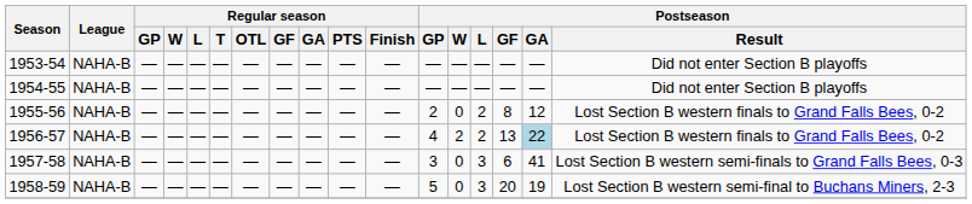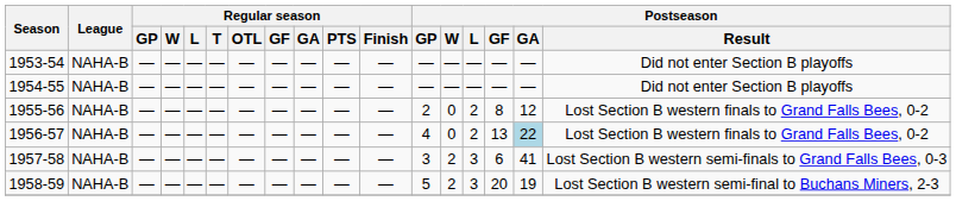 <table class="wikitable plainrowheaders"  style="text-align: center; font-size: 95%">
 <tr align="center" style="font-size: small; font-weight:bold; background-color:#dddddd; padding:5px;">
 <th rowspan="2" scope="col">Season</th>
 <th rowspan="2" scope="col">League</th>
 <th colspan="9">Regular season</th>
 <th colspan="9">Postseason</th>
 </tr>
 <tr>
 <th scope="col">GP</th>
 <th scope="col">W</th>
 <th scope="col">L</th>
 <th scope="col">T</th>
 <th scope="col">OTL</th>
 <th scope="col">GF</th>
 <th scope="col">GA</th>
 <th scope="col">PTS</th>
 <th scope="col">Finish</th>
 <th scope="col">GP</th>
 <th scope="col">W</th>
 <th scope="col">L</th>
 <th scope="col">GF</th>
 <th scope="col">GA</th>
 <th scope="col">Result</th>
 </tr>
 <tr>
 <td scope="row">1953-54</td>
 <td>NAHA-B</td>
 <td>—</td>
 <td>—</td>
 <td>—</td>
 <td>—</td>
 <td>—</td>
 <td>—</td>
 <td>—</td>
 <td>—</td>
 <td>—</td>
 <td>—</td>
 <td>—</td>
 <td>—</td>
 <td>—</td>
 <td>—</td>
 <td>Did not enter Section B playoffs</td>
 </tr>
 <tr>
 <td scope="row">1954-55</td>
 <td>NAHA-B</td>
 <td>—</td>
 <td>—</td>
 <td>—</td>
 <td>—</td>
 <td>—</td>
 <td>—</td>
 <td>—</td>
 <td>—</td>
 <td>—</td>
 <td>—</td>
 <td>—</td>
 <td>—</td>
 <td>—</td>
 <td>—</td>
 <td>Did not enter Section B playoffs</td>
 </tr>
 <tr>
 <td scope="row">1955-56</td>
 <td>NAHA-B</td>
 <td>—</td>
 <td>—</td>
 <td>—</td>
 <td>—</td>
 <td>—</td>
 <td>—</td>
 <td>—</td>
 <td>—</td>
 <td>—</td>
 <td>2</td>
 <td>0</td>
 <td>2</td>
 <td>8</td>
 <td>12</td>
 <td>Lost Section B western finals to <a href='#'>Grand Falls Bees</a>, 0-2</td>
 </tr>
 <tr>
 <td scope="row">1956-57</td>
 <td>NAHA-B</td>
 <td>—</td>
 <td>—</td>
 <td>—</td>
 <td>—</td>
 <td>—</td>
 <td>—</td>
 <td>—</td>
 <td>—</td>
 <td>—</td>
 <td>4</td>
-<td>2</td>
+<td>0</td>
 <td>2</td>
 <td>13</td>
 <td style="background: lightblue;">22</td>
 <td>Lost Section B western finals to <a href='#'>Grand Falls Bees</a>, 0-2</td>
 </tr>
 <tr>
 <td scope="row">1957-58</td>
 <td>NAHA-B</td>
 <td>—</td>
 <td>—</td>
 <td>—</td>
 <td>—</td>
 <td>—</td>
 <td>—</td>
 <td>—</td>
 <td>—</td>
 <td>—</td>
 <td>3</td>
-<td>0</td>
+<td>2</td>
 <td>3</td>
 <td>6</td>
 <td>41</td>
 <td>Lost Section B western semi-finals to <a href='#'>Grand Falls Bees</a>, 0-3</td>
 </tr>
 <tr>
 <td scope="row">1958-59</td>
 <td>NAHA-B</td>
 <td>—</td>
 <td>—</td>
 <td>—</td>
 <td>—</td>
 <td>—</td>
 <td>—</td>
 <td>—</td>
 <td>—</td>
 <td>—</td>
 <td>5</td>
-<td>0</td>
+<td>2</td>
 <td>3</td>
 <td>20</td>
 <td>19</td>
 <td>Lost Section B western semi-final to <a href='#'>Buchans Miners</a>, 2-3</td>
 </tr>
 <tr>
 </tr>
 </table>
